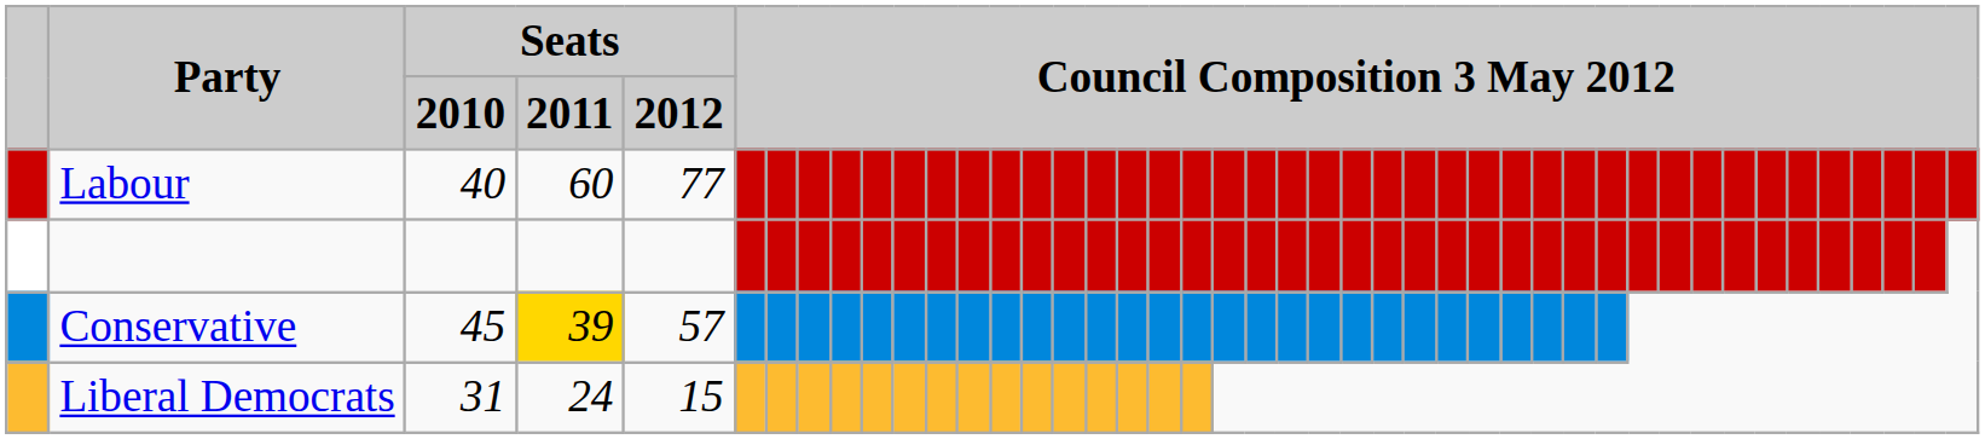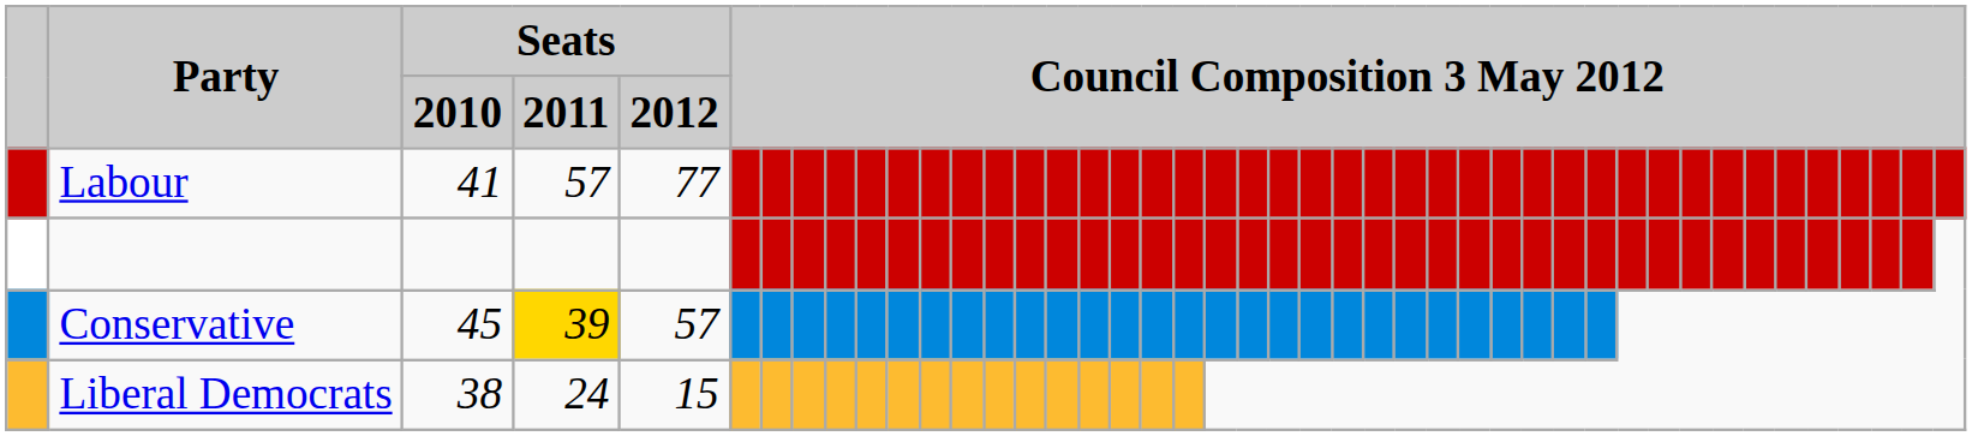 <table class="wikitable">
 <tr>
 <th style="background:#ccc" rowspan="2">  </th>
 <th style="background:#ccc" rowspan="2">Party</th>
 <th style="background:#ccc" colspan="3">Seats</th>
 <th style="background:#ccc" colspan="63" rowspan="2">Council Composition 3 May 2012</th>
 </tr>
 <tr>
 <th style="background:#ccc">2010</th>
 <th style="background:#ccc">2011</th>
 <th style="background:#ccc">2012</th>
 </tr>
 <tr>
 <td style="background:#c00"> </td>
 <td><a href='#'>Labour</a></td>
-<td style="text-align: right"><em>40</em></td>
-<td style="text-align: right"><em>60</em></td>
+<td style="text-align: right"><em>41</em></td>
+<td style="text-align: right"><em>57</em></td>
 <td style="text-align: right"><em>77</em></td>
 <td style="background:#c00"> </td>
 <td style="background:#c00"> </td>
 <td style="background:#c00"> </td>
 <td style="background:#c00"> </td>
 <td style="background:#c00"> </td>
 <td style="background:#c00"> </td>
 <td style="background:#c00"> </td>
 <td style="background:#c00"> </td>
 <td style="background:#c00"> </td>
 <td style="background:#c00"> </td>
 <td style="background:#c00"> </td>
 <td style="background:#c00"> </td>
 <td style="background:#c00"> </td>
 <td style="background:#c00"> </td>
 <td style="background:#c00"> </td>
 <td style="background:#c00"> </td>
 <td style="background:#c00"> </td>
 <td style="background:#c00"> </td>
 <td style="background:#c00"> </td>
 <td style="background:#c00"> </td>
 <td style="background:#c00"> </td>
 <td style="background:#c00"> </td>
 <td style="background:#c00"> </td>
 <td style="background:#c00"> </td>
 <td style="background:#c00"> </td>
 <td style="background:#c00"> </td>
 <td style="background:#c00"> </td>
 <td style="background:#c00"> </td>
 <td style="background:#c00"> </td>
 <td style="background:#c00"> </td>
 <td style="background:#c00"> </td>
 <td style="background:#c00"> </td>
 <td style="background:#c00"> </td>
 <td style="background:#c00"> </td>
 <td style="background:#c00"> </td>
 <td style="background:#c00"> </td>
 <td style="background:#c00"> </td>
 <td style="background:#c00"> </td>
 <td style="background:#c00"> </td>
 </tr>
 <tr>
 <td style="background:white"> </td>
 <td></td>
 <td style="text-align: right"></td>
 <td style="text-align: right"></td>
 <td style="text-align: right"></td>
 <td style="background:#c00"> </td>
 <td style="background:#c00"> </td>
 <td style="background:#c00"> </td>
 <td style="background:#c00"> </td>
 <td style="background:#c00"> </td>
 <td style="background:#c00"> </td>
 <td style="background:#c00"> </td>
 <td style="background:#c00"> </td>
 <td style="background:#c00"> </td>
 <td style="background:#c00"> </td>
 <td style="background:#c00"> </td>
 <td style="background:#c00"> </td>
 <td style="background:#c00"> </td>
 <td style="background:#c00"> </td>
 <td style="background:#c00"> </td>
 <td style="background:#c00"> </td>
 <td style="background:#c00"> </td>
 <td style="background:#c00"> </td>
 <td style="background:#c00"> </td>
 <td style="background:#c00"> </td>
 <td style="background:#c00"> </td>
 <td style="background:#c00"> </td>
 <td style="background:#c00"> </td>
 <td style="background:#c00"> </td>
 <td style="background:#c00"> </td>
 <td style="background:#c00"> </td>
 <td style="background:#c00"> </td>
 <td style="background:#c00"> </td>
 <td style="background:#c00"> </td>
 <td style="background:#c00"> </td>
 <td style="background:#c00"> </td>
 <td style="background:#c00"> </td>
 <td style="background:#c00"> </td>
 <td style="background:#c00"> </td>
 <td style="background:#c00"> </td>
 <td style="background:#c00"> </td>
 <td style="background:#c00"> </td>
 <td style="background:#c00"> </td>
 </tr>
 <tr>
 <td style="background:#0087DC"> </td>
 <td><a href='#'>Conservative</a></td>
 <td style="text-align: right"><em>45</em></td>
 <td style="background: gold; text-align: right"><em>39</em></td>
 <td style="text-align: right"><em>57</em></td>
 <td style="background:#0087DC"> </td>
 <td style="background:#0087DC"> </td>
 <td style="background:#0087DC"> </td>
 <td style="background:#0087DC"> </td>
 <td style="background:#0087DC"> </td>
 <td style="background:#0087DC"> </td>
 <td style="background:#0087DC"> </td>
 <td style="background:#0087DC"> </td>
 <td style="background:#0087DC"> </td>
 <td style="background:#0087DC"> </td>
 <td style="background:#0087DC"> </td>
 <td style="background:#0087DC"> </td>
 <td style="background:#0087DC"> </td>
 <td style="background:#0087DC"> </td>
 <td style="background:#0087DC"> </td>
 <td style="background:#0087DC"> </td>
 <td style="background:#0087DC"> </td>
 <td style="background:#0087DC"> </td>
 <td style="background:#0087DC"> </td>
 <td style="background:#0087DC"> </td>
 <td style="background:#0087DC"> </td>
 <td style="background:#0087DC"> </td>
 <td style="background:#0087DC"> </td>
 <td style="background:#0087DC"> </td>
 <td style="background:#0087DC"> </td>
 <td style="background:#0087DC"> </td>
 <td style="background:#0087DC"> </td>
 <td style="background:#0087DC"> </td>
 </tr>
 <tr>
 <td style="background:#FDBB30"> </td>
 <td><a href='#'>Liberal Democrats</a></td>
-<td style="text-align: right"><em>31</em></td>
+<td style="text-align: right"><em>38</em></td>
 <td style="text-align: right"><em>24</em></td>
 <td style="text-align: right"><em>15</em></td>
 <td style="background:#FDBB30"> </td>
 <td style="background:#FDBB30"> </td>
 <td style="background:#FDBB30"> </td>
 <td style="background:#FDBB30"> </td>
 <td style="background:#FDBB30"> </td>
 <td style="background:#FDBB30"> </td>
 <td style="background:#FDBB30"> </td>
 <td style="background:#FDBB30"> </td>
 <td style="background:#FDBB30"> </td>
 <td style="background:#FDBB30"> </td>
 <td style="background:#FDBB30"> </td>
 <td style="background:#FDBB30"> </td>
 <td style="background:#FDBB30"> </td>
 <td style="background:#FDBB30"> </td>
 <td style="background:#FDBB30"> </td>
 </tr>
 </table>
